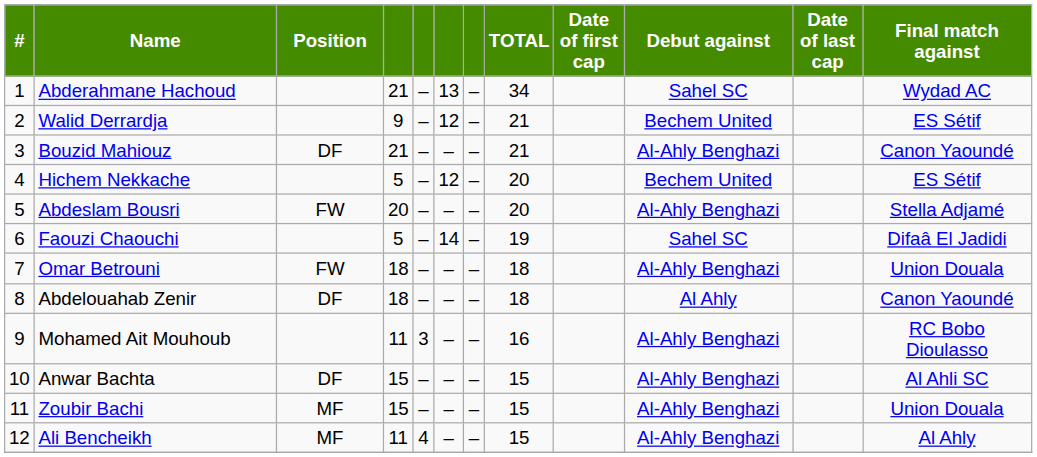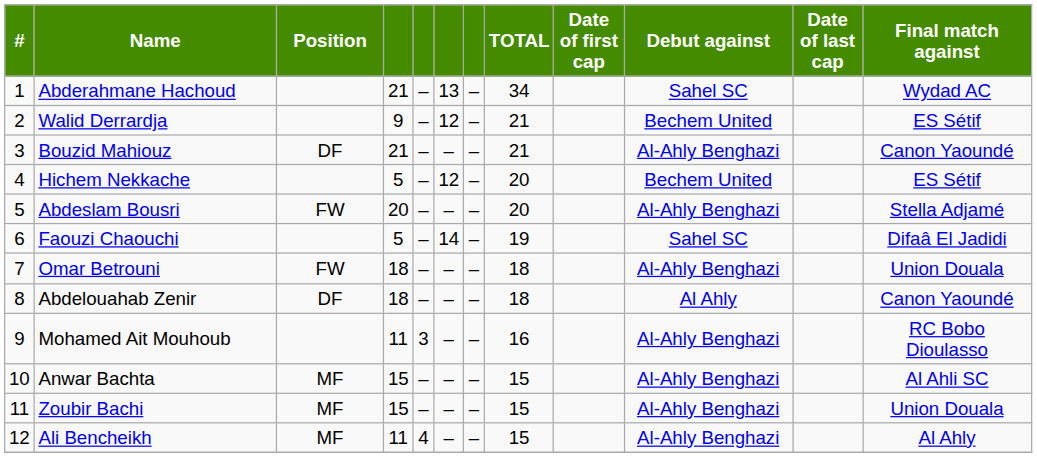 <table border="0" class="wikitable" style="text-align:center;font-size:95%">
 <tr>
 <th scope=col style="color:#FFFFFF; background:#458B00;" width=10>#</th>
 <th scope=col style="color:#FFFFFF; background:#458B00;" width=190>Name</th>
 <th scope=col style="color:#FFFFFF; background:#458B00;" width=80>Position</th>
 <th scope=col style="color:#FFFFFF; background:#458B00;" width=10><a href='#'></a></th>
 <th scope=col style="color:#FFFFFF; background:#458B00;" width=10><a href='#'></a></th>
 <th scope=col style="color:#FFFFFF; background:#458B00;" width=10><a href='#'></a></th>
 <th scope=col style="color:#FFFFFF; background:#458B00;" width=10><a href='#'></a></th>
 <th scope=col style="color:#FFFFFF; background:#458B00;" width=10>TOTAL</th>
 <th scope=col style="color:#FFFFFF; background:#458B00;" width=50>Date of first cap</th>
 <th scope=col style="color:#FFFFFF; background:#458B00;" width=130>Debut against</th>
 <th scope=col style="color:#FFFFFF; background:#458B00;" width=50>Date of last cap</th>
 <th scope=col style="color:#FFFFFF; background:#458B00;" width=130>Final match against</th>
 </tr>
 <tr>
 <td>1</td>
 <td align="left"> <a href='#'>Abderahmane Hachoud</a></td>
 <td></td>
 <td>21</td>
 <td>–</td>
 <td>13</td>
 <td>–</td>
 <td>34</td>
 <td></td>
 <td><a href='#'>Sahel SC</a></td>
 <td></td>
 <td><a href='#'>Wydad AC</a></td>
 </tr>
 <tr>
 <td>2</td>
 <td align="left"> <a href='#'>Walid Derrardja</a></td>
 <td></td>
 <td>9</td>
 <td>–</td>
 <td>12</td>
 <td>–</td>
 <td>21</td>
 <td></td>
 <td><a href='#'>Bechem United</a></td>
 <td></td>
 <td><a href='#'>ES Sétif</a></td>
 </tr>
 <tr>
 <td>3</td>
 <td align="left"> <a href='#'>Bouzid Mahiouz</a></td>
 <td>DF</td>
 <td>21</td>
 <td>–</td>
 <td>–</td>
 <td>–</td>
 <td>21</td>
 <td></td>
 <td><a href='#'>Al-Ahly Benghazi</a></td>
 <td></td>
 <td><a href='#'>Canon Yaoundé</a></td>
 </tr>
 <tr>
 <td>4</td>
 <td align="left"> <a href='#'>Hichem Nekkache</a></td>
 <td></td>
 <td>5</td>
 <td>–</td>
 <td>12</td>
 <td>–</td>
 <td>20</td>
 <td></td>
 <td><a href='#'>Bechem United</a></td>
 <td></td>
 <td><a href='#'>ES Sétif</a></td>
 </tr>
 <tr>
 <td>5</td>
 <td align="left"> <a href='#'>Abdeslam Bousri</a></td>
 <td>FW</td>
 <td>20</td>
 <td>–</td>
 <td>–</td>
 <td>–</td>
 <td>20</td>
 <td></td>
 <td><a href='#'>Al-Ahly Benghazi</a></td>
 <td></td>
 <td><a href='#'>Stella Adjamé</a></td>
 </tr>
 <tr>
 <td>6</td>
 <td align="left"> <a href='#'>Faouzi Chaouchi</a></td>
 <td></td>
 <td>5</td>
 <td>–</td>
 <td>14</td>
 <td>–</td>
 <td>19</td>
 <td></td>
 <td><a href='#'>Sahel SC</a></td>
 <td></td>
 <td><a href='#'>Difaâ El Jadidi</a></td>
 </tr>
 <tr>
 <td>7</td>
 <td align="left"> <a href='#'>Omar Betrouni</a></td>
 <td>FW</td>
 <td>18</td>
 <td>–</td>
 <td>–</td>
 <td>–</td>
 <td>18</td>
 <td></td>
 <td><a href='#'>Al-Ahly Benghazi</a></td>
 <td></td>
 <td><a href='#'>Union Douala</a></td>
 </tr>
 <tr>
 <td>8</td>
 <td align="left"> Abdelouahab Zenir</td>
 <td>DF</td>
 <td>18</td>
 <td>–</td>
 <td>–</td>
 <td>–</td>
 <td>18</td>
 <td></td>
 <td><a href='#'>Al Ahly</a></td>
 <td></td>
 <td><a href='#'>Canon Yaoundé</a></td>
 </tr>
 <tr>
 <td>9</td>
 <td align="left"> Mohamed Ait Mouhoub</td>
 <td></td>
 <td>11</td>
 <td>3</td>
 <td>–</td>
 <td>–</td>
 <td>16</td>
 <td></td>
 <td><a href='#'>Al-Ahly Benghazi</a></td>
 <td></td>
 <td><a href='#'>RC Bobo Dioulasso</a></td>
 </tr>
 <tr>
 <td>10</td>
 <td align="left"> Anwar Bachta</td>
-<td>DF</td>
+<td>MF</td>
 <td>15</td>
 <td>–</td>
 <td>–</td>
 <td>–</td>
 <td>15</td>
 <td></td>
 <td><a href='#'>Al-Ahly Benghazi</a></td>
 <td></td>
 <td><a href='#'>Al Ahli SC</a></td>
 </tr>
 <tr>
 <td>11</td>
 <td align="left"> <a href='#'>Zoubir Bachi</a></td>
 <td>MF</td>
 <td>15</td>
 <td>–</td>
 <td>–</td>
 <td>–</td>
 <td>15</td>
 <td></td>
 <td><a href='#'>Al-Ahly Benghazi</a></td>
 <td></td>
 <td><a href='#'>Union Douala</a></td>
 </tr>
 <tr>
 <td>12</td>
 <td align="left"> <a href='#'>Ali Bencheikh</a></td>
 <td>MF</td>
 <td>11</td>
 <td>4</td>
 <td>–</td>
 <td>–</td>
 <td>15</td>
 <td></td>
 <td><a href='#'>Al-Ahly Benghazi</a></td>
 <td></td>
 <td><a href='#'>Al Ahly</a></td>
 </tr>
 <tr>
 </tr>
 </table>
